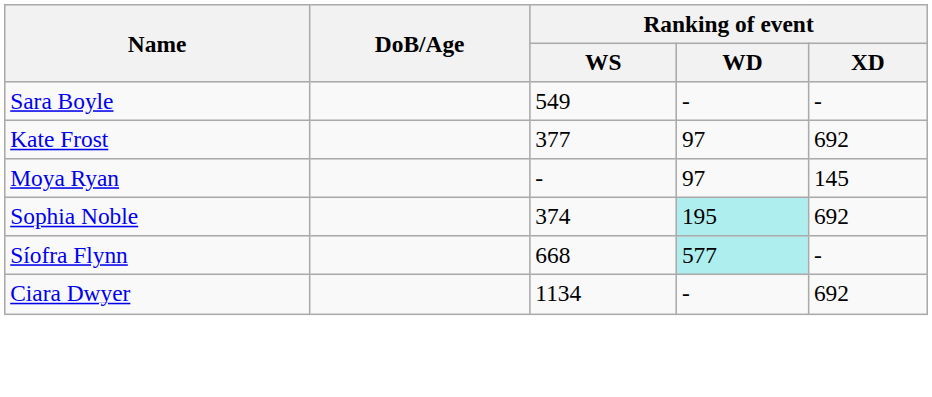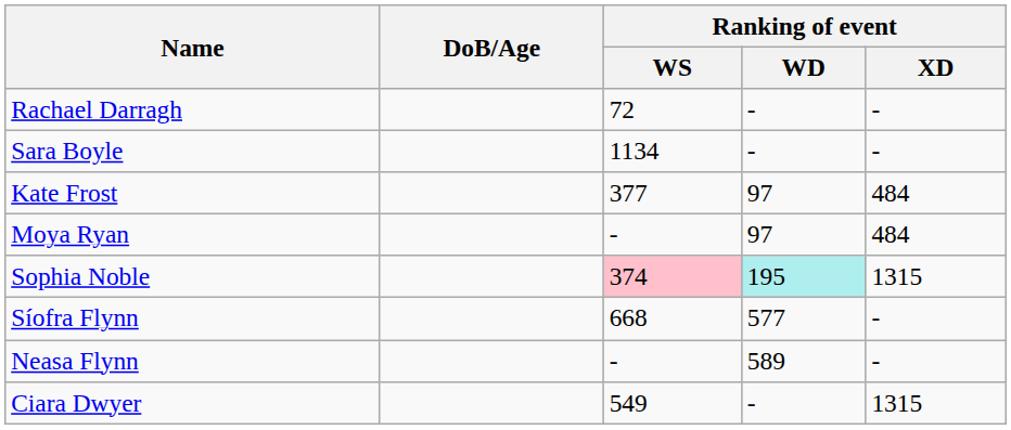 <table class="wikitable" style="width:600px; font-size:95%;">
 <tr>
 <th rowspan="2" align="left">Name</th>
 <th rowspan="2" align="left">DoB/Age</th>
 <th colspan="3" align="center">Ranking of event</th>
 </tr>
 <tr>
 <th align="center">WS</th>
 <th>WD</th>
 <th align="center">XD</th>
 </tr>
 <tr>
+<td><a href='#'>Rachael Darragh</a></td>
+<td></td>
+<td>72</td>
+<td>-</td>
+<td>-</td>
+</tr>
+<tr>
 <td><a href='#'>Sara Boyle</a></td>
 <td></td>
-<td>549</td>
+<td>1134</td>
 <td>-</td>
 <td>-</td>
 </tr>
 <tr>
 <td><a href='#'>Kate Frost</a></td>
 <td></td>
 <td>377</td>
 <td>97</td>
-<td>692</td>
+<td>484</td>
 </tr>
 <tr>
 <td><a href='#'>Moya Ryan</a></td>
 <td></td>
 <td>-</td>
 <td>97</td>
-<td>145</td>
+<td>484</td>
 </tr>
 <tr>
 <td><a href='#'>Sophia Noble</a></td>
 <td></td>
-<td>374</td>
+<td style="background: pink;">374</td>
 <td style="background: paleturquoise;">195</td>
-<td>692</td>
+<td>1315</td>
 </tr>
 <tr>
 <td><a href='#'>Síofra Flynn</a></td>
 <td></td>
 <td>668</td>
-<td style="background: paleturquoise;">577</td>
+<td>577</td>
+<td>-</td>
+</tr>
+<tr>
+<td><a href='#'>Neasa Flynn</a></td>
+<td></td>
+<td>-</td>
+<td>589</td>
 <td>-</td>
 </tr>
 <tr>
 <td><a href='#'>Ciara Dwyer</a></td>
 <td></td>
-<td>1134</td>
+<td>549</td>
 <td>-</td>
-<td>692</td>
+<td>1315</td>
 </tr>
 </table>
